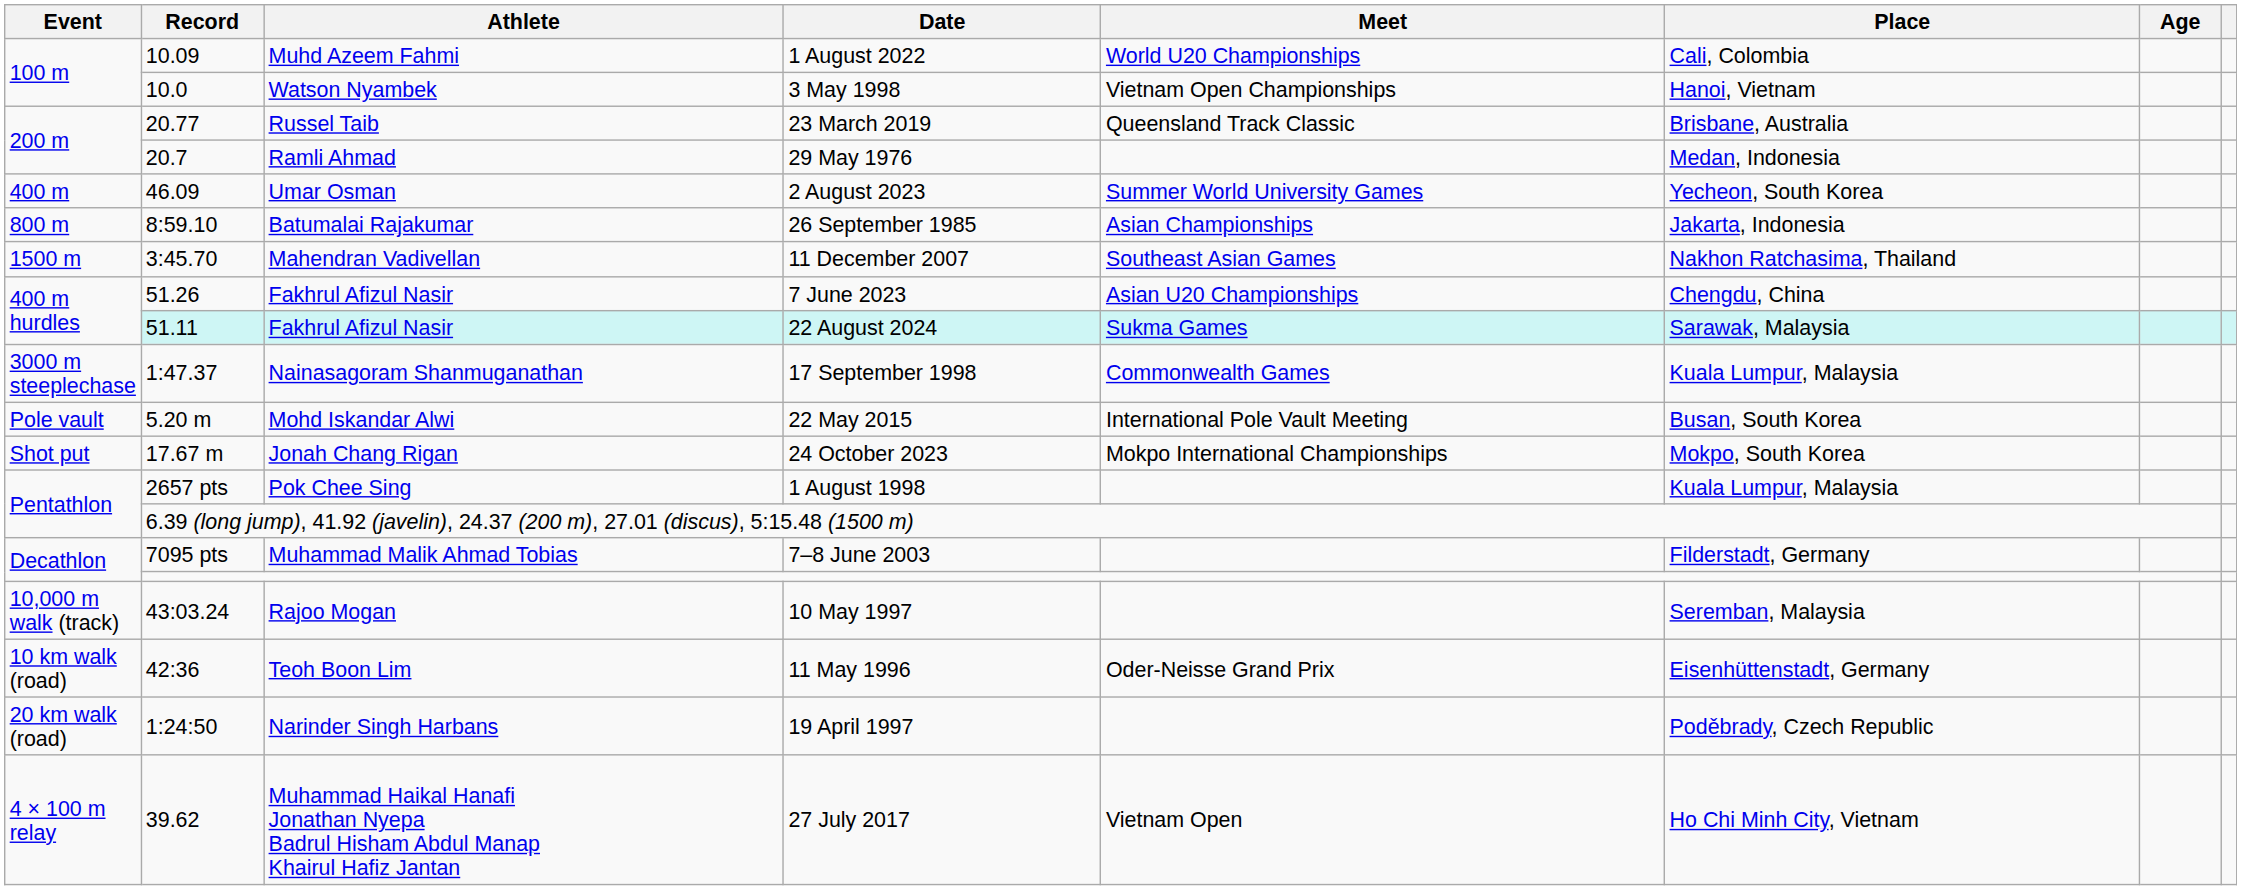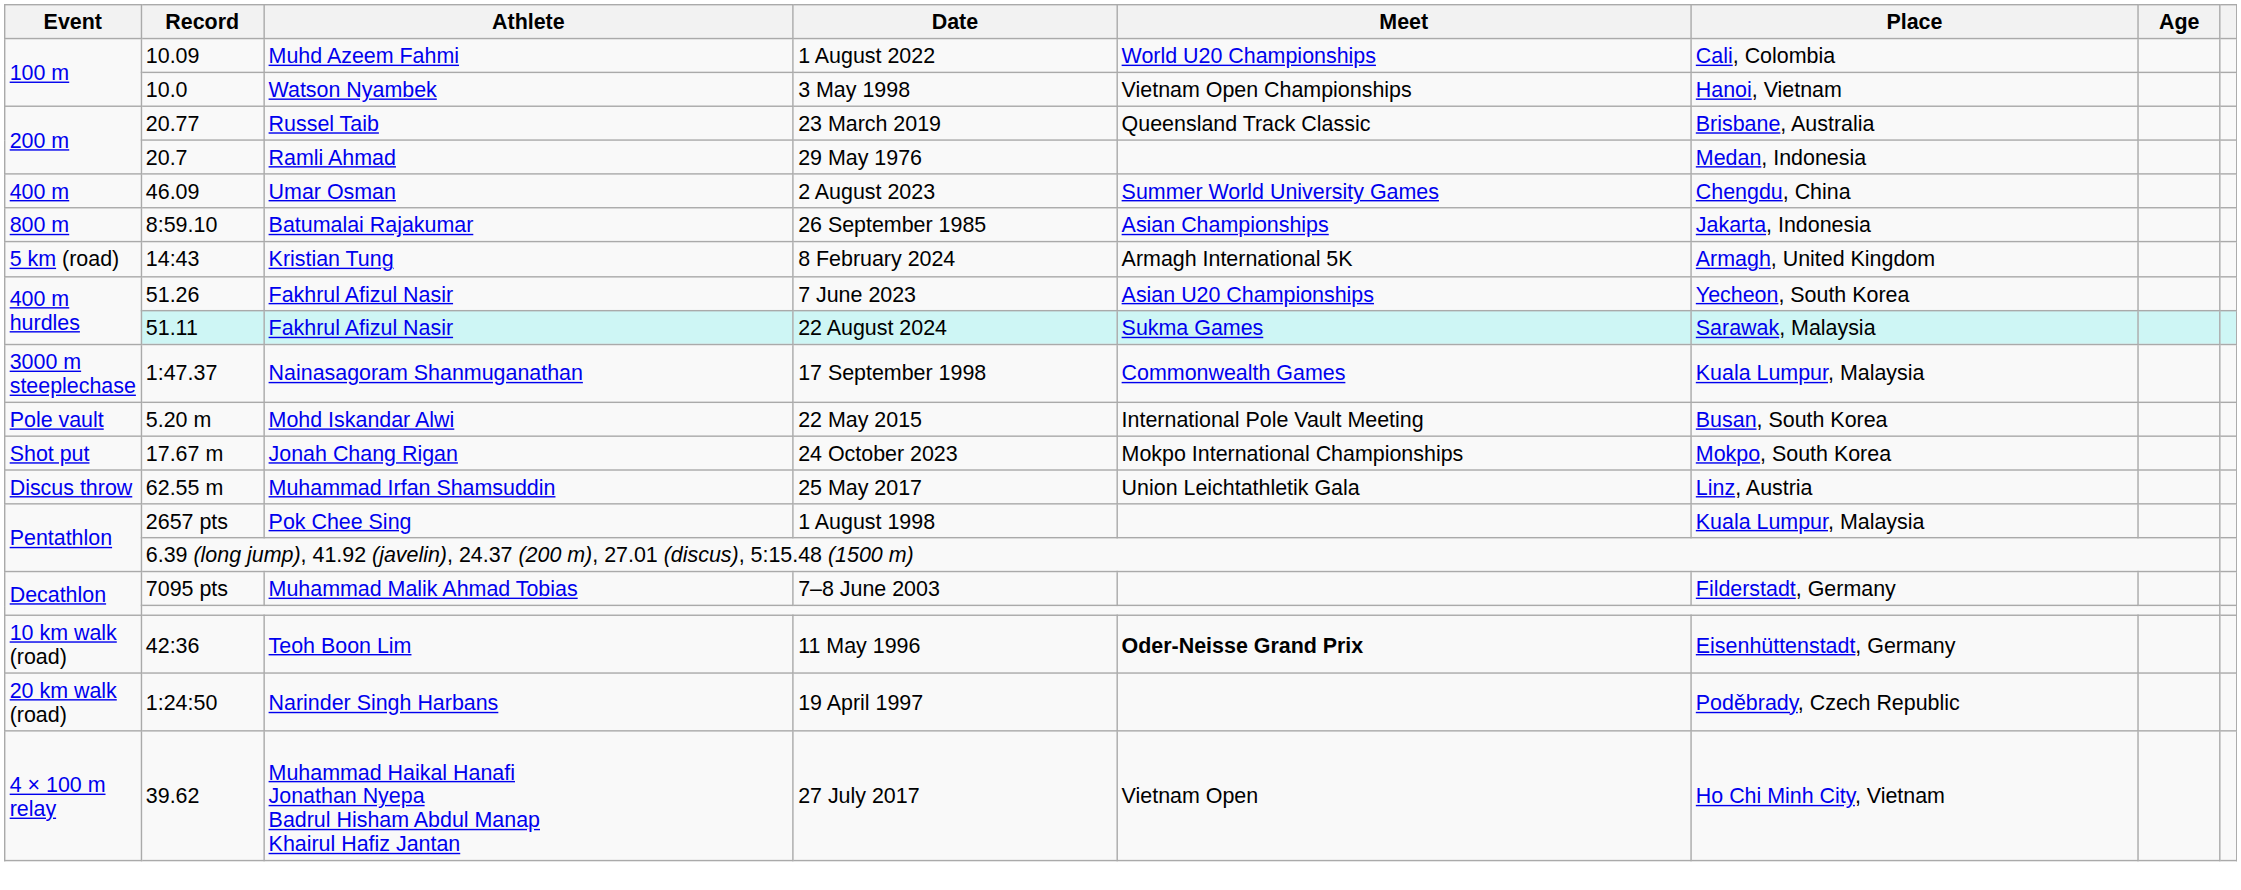 <table class="wikitable" style="font-size:95%; width: 100%;">
 <tr>
 <th width=50>Event</th>
 <th width=80>Record</th>
 <th>Athlete</th>
 <th>Date</th>
 <th>Meet</th>
 <th>Place</th>
 <th>Age</th>
 <th></th>
 </tr>
 <tr>
 <td rowspan=2><a href='#'>100 m</a></td>
 <td>10.09 </td>
 <td><a href='#'>Muhd Azeem Fahmi</a></td>
 <td>1 August 2022</td>
 <td><a href='#'>World U20 Championships</a></td>
 <td><a href='#'>Cali</a>, Colombia</td>
 <td></td>
 <td></td>
 </tr>
 <tr>
 <td>10.0 </td>
 <td><a href='#'>Watson Nyambek</a></td>
 <td>3 May 1998</td>
 <td>Vietnam Open Championships</td>
 <td><a href='#'>Hanoi</a>, Vietnam</td>
 <td></td>
 <td></td>
 </tr>
 <tr>
 <td rowspan=2><a href='#'>200 m</a></td>
 <td>20.77 </td>
 <td><a href='#'>Russel Taib</a></td>
 <td>23 March 2019</td>
 <td>Queensland Track Classic</td>
 <td><a href='#'>Brisbane</a>, Australia</td>
 <td></td>
 <td></td>
 </tr>
 <tr>
 <td>20.7 </td>
 <td><a href='#'>Ramli Ahmad</a></td>
 <td>29 May 1976</td>
 <td></td>
 <td><a href='#'>Medan</a>, Indonesia</td>
 <td></td>
 <td></td>
 </tr>
 <tr>
 <td><a href='#'>400 m</a></td>
 <td>46.09</td>
 <td><a href='#'>Umar Osman</a></td>
 <td>2 August 2023</td>
 <td><a href='#'>Summer World University Games</a></td>
-<td><a href='#'>Yecheon</a>, South Korea</td>
+<td><a href='#'>Chengdu</a>, China</td>
 <td></td>
 <td></td>
 </tr>
 <tr>
 <td><a href='#'>800 m</a></td>
 <td>8:59.10</td>
 <td><a href='#'>Batumalai Rajakumar</a></td>
 <td>26 September 1985</td>
 <td><a href='#'>Asian Championships</a></td>
 <td><a href='#'>Jakarta</a>, Indonesia</td>
 <td></td>
 <td></td>
 </tr>
 <tr>
-<td><a href='#'>1500 m</a></td>
-<td>3:45.70</td>
-<td><a href='#'>Mahendran Vadivellan</a></td>
-<td>11 December 2007</td>
-<td><a href='#'>Southeast Asian Games</a></td>
-<td><a href='#'>Nakhon Ratchasima</a>, Thailand</td>
+<td><a href='#'>5 km</a> (road)</td>
+<td>14:43</td>
+<td><a href='#'>Kristian Tung</a></td>
+<td>8 February 2024</td>
+<td>Armagh International 5K</td>
+<td><a href='#'>Armagh</a>, United Kingdom</td>
 <td></td>
 <td></td>
 </tr>
 <tr>
 <td rowspan=2><a href='#'>400 m hurdles</a></td>
 <td>51.26</td>
 <td><a href='#'>Fakhrul Afizul Nasir</a></td>
 <td>7 June 2023</td>
 <td><a href='#'>Asian U20 Championships</a></td>
-<td><a href='#'>Chengdu</a>, China</td>
+<td><a href='#'>Yecheon</a>, South Korea</td>
 <td></td>
 <td></td>
 </tr>
 <tr bgcolor=#CEF6F5>
 <td>51.11</td>
 <td><a href='#'>Fakhrul Afizul Nasir</a></td>
 <td>22 August 2024</td>
 <td><a href='#'>Sukma Games</a></td>
 <td><a href='#'>Sarawak</a>, Malaysia</td>
 <td></td>
 <td></td>
 </tr>
 <tr>
 <td><a href='#'>3000 m steeplechase</a></td>
 <td>1:47.37</td>
 <td><a href='#'>Nainasagoram Shanmuganathan</a></td>
 <td>17 September 1998</td>
 <td><a href='#'>Commonwealth Games</a></td>
 <td><a href='#'>Kuala Lumpur</a>, Malaysia</td>
 <td></td>
 <td></td>
 </tr>
 <tr>
 <td><a href='#'>Pole vault</a></td>
 <td>5.20 m</td>
 <td><a href='#'>Mohd Iskandar Alwi</a></td>
 <td>22 May 2015</td>
 <td>International Pole Vault Meeting</td>
 <td><a href='#'>Busan</a>, South Korea</td>
 <td></td>
 <td></td>
 </tr>
 <tr>
 <td><a href='#'>Shot put</a></td>
 <td>17.67 m</td>
 <td><a href='#'>Jonah Chang Rigan</a></td>
 <td>24 October 2023</td>
 <td>Mokpo International Championships</td>
 <td><a href='#'>Mokpo</a>, South Korea</td>
 <td></td>
 <td></td>
 </tr>
 <tr>
+<td><a href='#'>Discus throw</a></td>
+<td>62.55 m</td>
+<td><a href='#'>Muhammad Irfan Shamsuddin</a></td>
+<td>25 May 2017</td>
+<td>Union Leichtathletik Gala</td>
+<td><a href='#'>Linz</a>, Austria</td>
+<td></td>
+<td></td>
+</tr>
+<tr>
 <td rowspan=2><a href='#'>Pentathlon</a></td>
 <td>2657 pts</td>
 <td><a href='#'>Pok Chee Sing</a></td>
 <td>1 August 1998</td>
 <td></td>
 <td><a href='#'>Kuala Lumpur</a>, Malaysia</td>
 <td></td>
 <td></td>
 </tr>
 <tr>
 <td colspan=6>6.39 <em>(long jump)</em>, 41.92 <em>(javelin)</em>, 24.37 <em>(200 m)</em>, 27.01 <em>(discus)</em>, 5:15.48 <em>(1500 m)</em></td>
 <td></td>
 </tr>
 <tr>
 <td rowspan=2><a href='#'>Decathlon</a></td>
 <td>7095 pts</td>
 <td><a href='#'>Muhammad Malik Ahmad Tobias</a></td>
 <td>7–8 June 2003</td>
 <td></td>
 <td><a href='#'>Filderstadt</a>, Germany</td>
 <td></td>
 <td></td>
 </tr>
 <tr>
 <td colspan=6></td>
 <td></td>
 </tr>
 <tr>
-<td><a href='#'>10,000 m walk</a> (track)</td>
-<td>43:03.24</td>
-<td><a href='#'>Rajoo Mogan</a></td>
-<td>10 May 1997</td>
-<td></td>
-<td><a href='#'>Seremban</a>, Malaysia</td>
-<td></td>
-<td></td>
-</tr>
-<tr>
 <td><a href='#'>10 km walk</a> (road)</td>
 <td>42:36</td>
 <td><a href='#'>Teoh Boon Lim</a></td>
 <td>11 May 1996</td>
-<td>Oder-Neisse Grand Prix</td>
+<td><strong>Oder-Neisse Grand Prix</strong></td>
 <td><a href='#'>Eisenhüttenstadt</a>, Germany</td>
 <td></td>
 <td></td>
 </tr>
 <tr>
 <td><a href='#'>20 km walk</a> (road)</td>
 <td>1:24:50</td>
 <td><a href='#'>Narinder Singh Harbans</a></td>
 <td>19 April 1997</td>
 <td></td>
 <td><a href='#'>Poděbrady</a>, Czech Republic</td>
 <td></td>
 <td></td>
 </tr>
 <tr>
 <td><a href='#'>4 × 100 m relay</a></td>
 <td>39.62</td>
 <td><br><a href='#'>Muhammad Haikal Hanafi</a><br><a href='#'>Jonathan Nyepa</a><br><a href='#'>Badrul Hisham Abdul Manap</a><br><a href='#'>Khairul Hafiz Jantan</a></td>
 <td>27 July 2017</td>
 <td>Vietnam Open</td>
 <td><a href='#'>Ho Chi Minh City</a>, Vietnam</td>
 <td><br><br><br></td>
 <td></td>
 </tr>
 </table>
